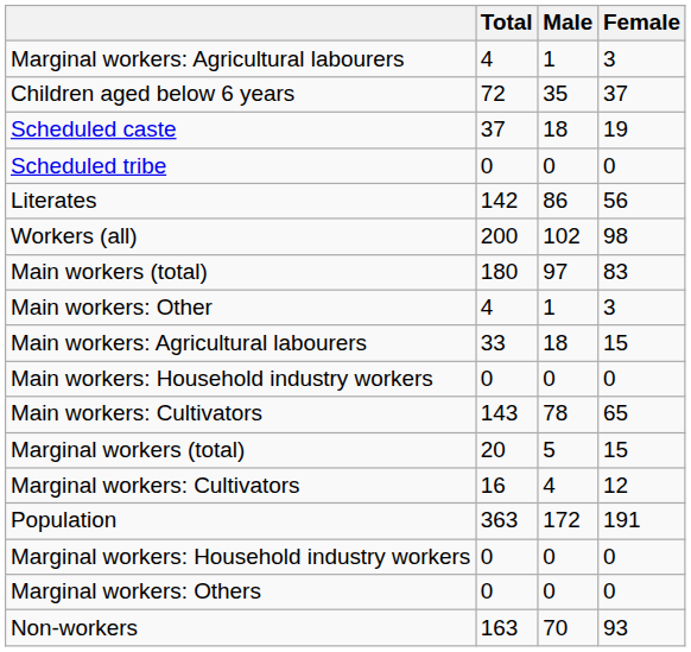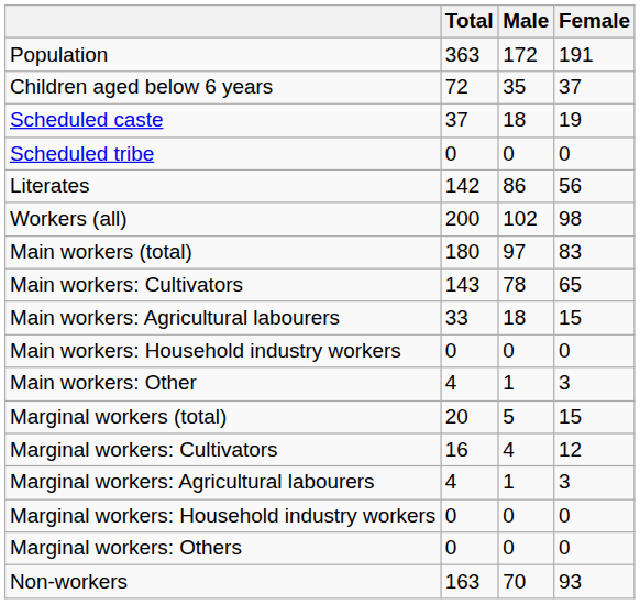 <table class="wikitable sortable">
 <tr>
 <th></th>
 <th>Total</th>
 <th>Male</th>
 <th>Female</th>
 </tr>
 <tr>
-<td>Marginal workers: Agricultural labourers</td>
-<td>4</td>
-<td>1</td>
-<td>3</td>
+<td>Population</td>
+<td>363</td>
+<td>172</td>
+<td>191</td>
 </tr>
 <tr>
 <td>Children aged below 6 years</td>
 <td>72</td>
 <td>35</td>
 <td>37</td>
 </tr>
 <tr>
 <td><a href='#'>Scheduled caste</a></td>
 <td>37</td>
 <td>18</td>
 <td>19</td>
 </tr>
 <tr>
 <td><a href='#'>Scheduled tribe</a></td>
 <td>0</td>
 <td>0</td>
 <td>0</td>
 </tr>
 <tr>
 <td>Literates</td>
 <td>142</td>
 <td>86</td>
 <td>56</td>
 </tr>
 <tr>
 <td>Workers (all)</td>
 <td>200</td>
 <td>102</td>
 <td>98</td>
 </tr>
 <tr>
 <td>Main workers (total)</td>
 <td>180</td>
 <td>97</td>
 <td>83</td>
 </tr>
 <tr>
-<td>Main workers: Other</td>
-<td>4</td>
-<td>1</td>
-<td>3</td>
+<td>Main workers: Cultivators</td>
+<td>143</td>
+<td>78</td>
+<td>65</td>
 </tr>
 <tr>
 <td>Main workers: Agricultural labourers</td>
 <td>33</td>
 <td>18</td>
 <td>15</td>
 </tr>
 <tr>
 <td>Main workers: Household industry workers</td>
 <td>0</td>
 <td>0</td>
 <td>0</td>
 </tr>
 <tr>
-<td>Main workers: Cultivators</td>
-<td>143</td>
-<td>78</td>
-<td>65</td>
+<td>Main workers: Other</td>
+<td>4</td>
+<td>1</td>
+<td>3</td>
 </tr>
 <tr>
 <td>Marginal workers (total)</td>
 <td>20</td>
 <td>5</td>
 <td>15</td>
 </tr>
 <tr>
 <td>Marginal workers: Cultivators</td>
 <td>16</td>
 <td>4</td>
 <td>12</td>
 </tr>
 <tr>
-<td>Population</td>
-<td>363</td>
-<td>172</td>
-<td>191</td>
+<td>Marginal workers: Agricultural labourers</td>
+<td>4</td>
+<td>1</td>
+<td>3</td>
 </tr>
 <tr>
 <td>Marginal workers: Household industry workers</td>
 <td>0</td>
 <td>0</td>
 <td>0</td>
 </tr>
 <tr>
 <td>Marginal workers: Others</td>
 <td>0</td>
 <td>0</td>
 <td>0</td>
 </tr>
 <tr>
 <td>Non-workers</td>
 <td>163</td>
 <td>70</td>
 <td>93</td>
 </tr>
 </table>
